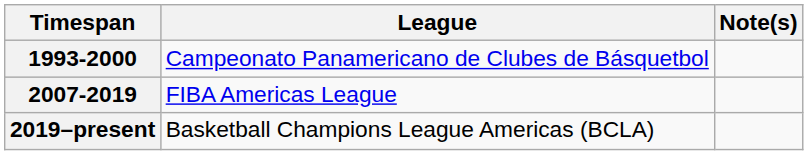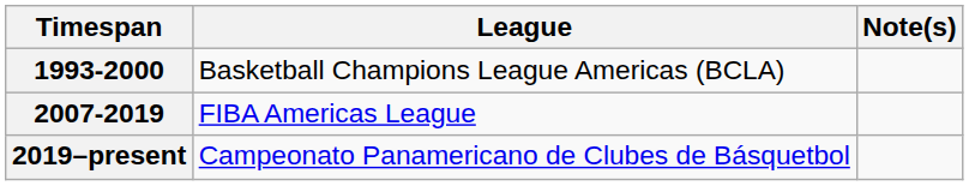 <table class="wikitable">
 <tr>
 <th>Timespan</th>
 <th>League</th>
 <th>Note(s)</th>
 </tr>
 <tr>
 <th>1993-2000</th>
-<td><a href='#'>Campeonato Panamericano de Clubes de Básquetbol</a></td>
+<td>Basketball Champions League Americas (BCLA)</td>
 <td></td>
 </tr>
 <tr>
 <th>2007-2019</th>
 <td><a href='#'>FIBA Americas League</a></td>
 <td></td>
 </tr>
 <tr>
 <th>2019–present</th>
-<td>Basketball Champions League Americas (BCLA)</td>
+<td><a href='#'>Campeonato Panamericano de Clubes de Básquetbol</a></td>
 <td></td>
 </tr>
 </table>
